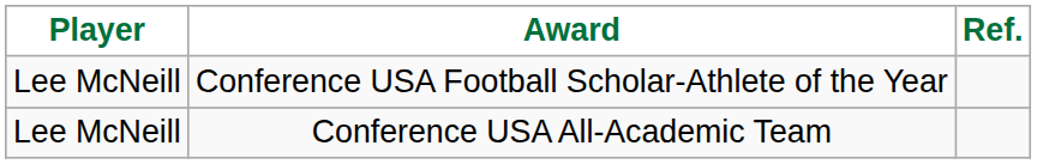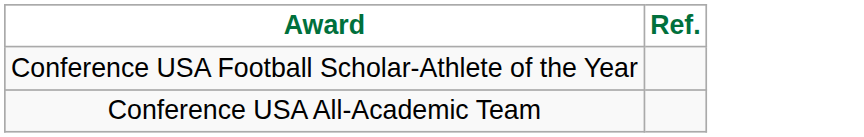 <table class="wikitable sortable sortable" style="text-align: center">
 <tr align=center>
-<th style="background: white; color: #00703C">Player</th>
 <th style="background: white; color: #00703C">Award</th>
 <th style="background: white; color: #00703C" class="unsortable">Ref.</th>
 </tr>
 <tr>
-<td>Lee McNeill</td>
 <td>Conference USA Football Scholar-Athlete of the Year</td>
 <td></td>
 </tr>
 <tr>
-<td>Lee McNeill</td>
 <td>Conference USA All-Academic Team</td>
 <td></td>
 </tr>
 </table>
